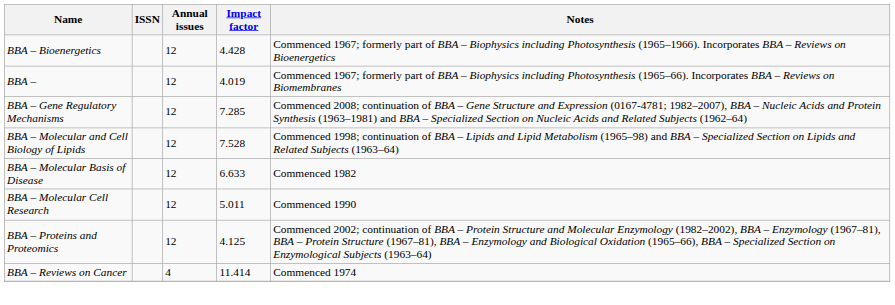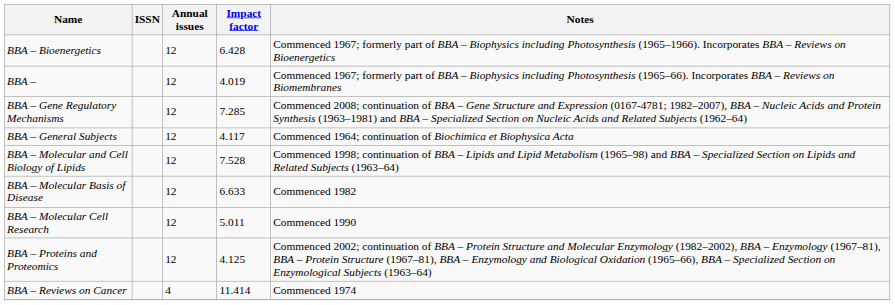 <table class="wikitable" style="text-align:left">
 <tr>
 <th>Name</th>
 <th>ISSN</th>
 <th>Annual issues</th>
 <th><a href='#'>Impact factor</a></th>
 <th>Notes</th>
 </tr>
 <tr>
 <td><em>BBA – Bioenergetics</em></td>
 <td></td>
 <td>12</td>
-<td>4.428</td>
+<td>6.428</td>
 <td>Commenced 1967; formerly part of <em>BBA – Biophysics including Photosynthesis</em> (1965–1966). Incorporates <em>BBA – Reviews on Bioenergetics</em></td>
 </tr>
 <tr>
 <td><em>BBA – </em></td>
 <td></td>
 <td>12</td>
 <td>4.019</td>
 <td>Commenced 1967; formerly part of <em>BBA – Biophysics including Photosynthesis</em> (1965–66). Incorporates <em>BBA – Reviews on Biomembranes</em></td>
 </tr>
 <tr>
 <td><em>BBA – Gene Regulatory Mechanisms</em></td>
 <td></td>
 <td>12</td>
 <td>7.285</td>
 <td>Commenced 2008; continuation of <em>BBA – Gene Structure and Expression</em> (0167-4781; 1982–2007), <em>BBA – Nucleic Acids and Protein Synthesis</em> (1963–1981) and <em>BBA – Specialized Section on Nucleic Acids and Related Subjects</em> (1962–64)</td>
+</tr>
+<tr>
+<td><em>BBA – General Subjects</em></td>
+<td></td>
+<td>12</td>
+<td>4.117</td>
+<td>Commenced 1964; continuation of <em>Biochimica et Biophysica Acta</em></td>
 </tr>
 <tr>
 <td><em>BBA – Molecular and Cell Biology of Lipids</em></td>
 <td></td>
 <td>12</td>
 <td>7.528</td>
 <td>Commenced 1998; continuation of <em>BBA – Lipids and Lipid Metabolism</em> (1965–98) and <em>BBA – Specialized Section on Lipids and Related Subjects</em> (1963–64)</td>
 </tr>
 <tr>
 <td><em>BBA – Molecular Basis of Disease</em></td>
 <td></td>
 <td>12</td>
 <td>6.633</td>
 <td>Commenced 1982</td>
 </tr>
 <tr>
 <td><em>BBA – Molecular Cell Research</em></td>
 <td></td>
 <td>12</td>
 <td>5.011</td>
 <td>Commenced 1990</td>
 </tr>
 <tr>
 <td><em>BBA – Proteins and Proteomics</em></td>
 <td></td>
 <td>12</td>
 <td>4.125</td>
 <td>Commenced 2002; continuation of <em>BBA – Protein Structure and Molecular Enzymology</em> (1982–2002), <em>BBA – Enzymology</em> (1967–81), <em>BBA – Protein Structure</em> (1967–81), <em>BBA – Enzymology and Biological Oxidation</em> (1965–66), <em>BBA – Specialized Section on Enzymological Subjects</em> (1963–64)</td>
 </tr>
 <tr>
 <td><em>BBA – Reviews on Cancer</em></td>
 <td></td>
 <td>4</td>
 <td>11.414</td>
 <td>Commenced 1974</td>
 </tr>
 <tr>
 </tr>
 </table>
